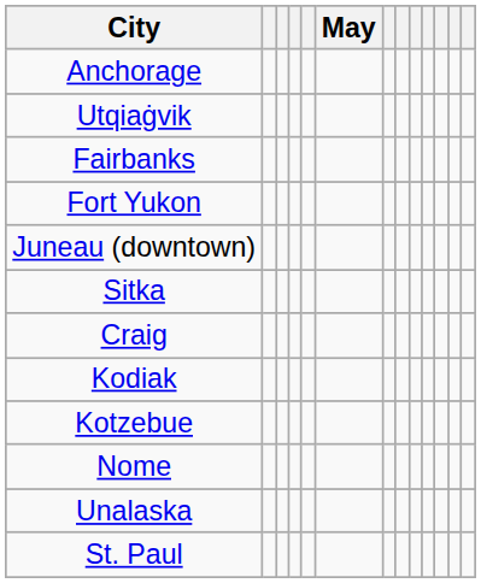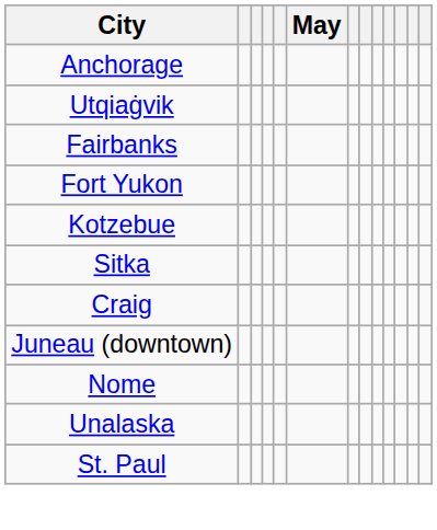 <table class="wikitable sortable sort-under" style="text-align: center; font-size: 85%;">
 <tr>
 <th>City</th>
 <th data-sort-type="number"></th>
 <th data-sort-type="number"></th>
 <th data-sort-type="number"></th>
 <th data-sort-type="number"></th>
 <th data-sort-type="number">May</th>
 <th data-sort-type="number"></th>
 <th data-sort-type="number"></th>
 <th data-sort-type="number"></th>
 <th data-sort-type="number"></th>
 <th data-sort-type="number"></th>
 <th data-sort-type="number"></th>
 <th data-sort-type="number"></th>
 </tr>
 <tr>
 <td><a href='#'>Anchorage</a></td>
 <td></td>
 <td></td>
 <td></td>
 <td></td>
 <td></td>
 <td></td>
 <td></td>
 <td></td>
 <td></td>
 <td></td>
 <td></td>
 <td></td>
 </tr>
 <tr>
 <td><a href='#'>Utqiaġvik</a></td>
 <td></td>
 <td></td>
 <td></td>
 <td></td>
 <td></td>
 <td></td>
 <td></td>
 <td></td>
 <td></td>
 <td></td>
 <td></td>
 <td></td>
 </tr>
 <tr>
 <td><a href='#'>Fairbanks</a></td>
 <td></td>
 <td></td>
 <td></td>
 <td></td>
 <td></td>
 <td></td>
 <td></td>
 <td></td>
 <td></td>
 <td></td>
 <td></td>
 <td></td>
 </tr>
 <tr>
 <td><a href='#'>Fort Yukon</a></td>
 <td><br></td>
 <td></td>
 <td></td>
 <td></td>
 <td></td>
 <td></td>
 <td></td>
 <td></td>
 <td></td>
 <td></td>
 <td></td>
 <td></td>
 </tr>
 <tr>
-<td><a href='#'>Juneau</a> (downtown)</td>
-<td></td>
+<td><a href='#'>Kotzebue</a></td>
+<td><br></td>
 <td></td>
 <td></td>
 <td></td>
 <td></td>
 <td></td>
 <td></td>
 <td></td>
 <td></td>
 <td></td>
 <td></td>
 <td></td>
 </tr>
 <tr>
 <td><a href='#'>Sitka</a></td>
 <td></td>
 <td></td>
 <td></td>
 <td></td>
 <td></td>
 <td></td>
 <td></td>
 <td></td>
 <td></td>
 <td></td>
 <td></td>
 <td></td>
 </tr>
 <tr>
 <td><a href='#'>Craig</a></td>
 <td></td>
 <td></td>
 <td></td>
 <td></td>
 <td></td>
 <td></td>
 <td></td>
 <td></td>
 <td></td>
 <td></td>
 <td></td>
 <td></td>
 </tr>
 <tr>
-<td><a href='#'>Kodiak</a></td>
+<td><a href='#'>Juneau</a> (downtown)</td>
 <td></td>
-<td></td>
-<td></td>
-<td></td>
-<td></td>
-<td></td>
-<td></td>
-<td></td>
-<td></td>
-<td></td>
-<td></td>
-<td></td>
-</tr>
-<tr>
-<td><a href='#'>Kotzebue</a></td>
-<td><br></td>
 <td></td>
 <td></td>
 <td></td>
 <td></td>
 <td></td>
 <td></td>
 <td></td>
 <td></td>
 <td></td>
 <td></td>
 <td></td>
 </tr>
 <tr>
 <td><a href='#'>Nome</a></td>
 <td></td>
 <td></td>
 <td></td>
 <td></td>
 <td></td>
 <td></td>
 <td></td>
 <td></td>
 <td></td>
 <td></td>
 <td></td>
 <td></td>
 </tr>
 <tr>
 <td><a href='#'>Unalaska</a></td>
 <td></td>
 <td></td>
 <td></td>
 <td></td>
 <td></td>
 <td></td>
 <td></td>
 <td></td>
 <td></td>
 <td></td>
 <td></td>
 <td></td>
 </tr>
 <tr>
 <td><a href='#'>St. Paul</a></td>
 <td></td>
 <td></td>
 <td></td>
 <td></td>
 <td></td>
 <td></td>
 <td></td>
 <td></td>
 <td></td>
 <td></td>
 <td></td>
 <td></td>
 </tr>
 </table>
